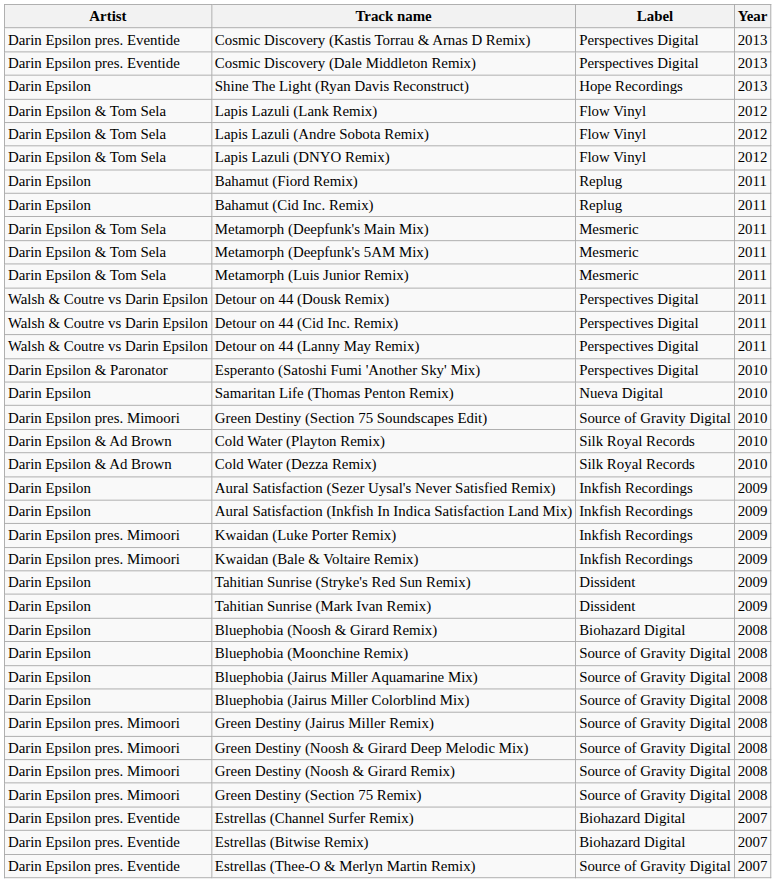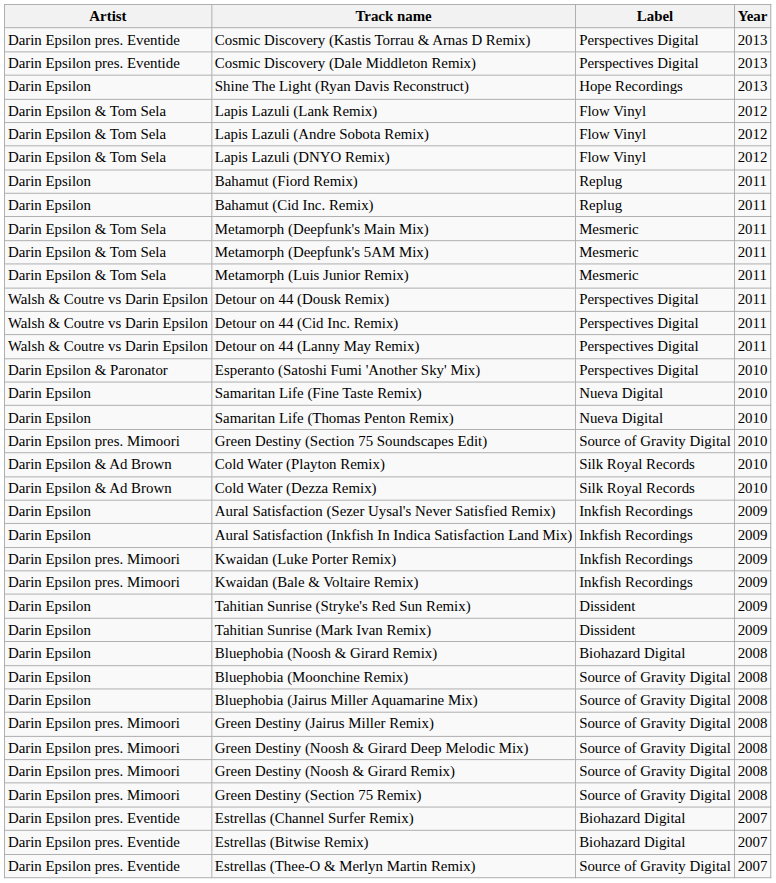 <table class="wikitable">
 <tr>
 <th>Artist</th>
 <th>Track name</th>
 <th>Label</th>
 <th>Year</th>
 </tr>
 <tr>
 <td>Darin Epsilon pres. Eventide</td>
 <td>Cosmic Discovery (Kastis Torrau & Arnas D Remix)</td>
 <td>Perspectives Digital</td>
 <td>2013</td>
 </tr>
 <tr>
 <td>Darin Epsilon pres. Eventide</td>
 <td>Cosmic Discovery (Dale Middleton Remix)</td>
 <td>Perspectives Digital</td>
 <td>2013</td>
 </tr>
 <tr>
 <td>Darin Epsilon</td>
 <td>Shine The Light (Ryan Davis Reconstruct)</td>
 <td>Hope Recordings</td>
 <td>2013</td>
 </tr>
 <tr>
 <td>Darin Epsilon & Tom Sela</td>
 <td>Lapis Lazuli (Lank Remix)</td>
 <td>Flow Vinyl</td>
 <td>2012</td>
 </tr>
 <tr>
 <td>Darin Epsilon & Tom Sela</td>
 <td>Lapis Lazuli (Andre Sobota Remix)</td>
 <td>Flow Vinyl</td>
 <td>2012</td>
 </tr>
 <tr>
 <td>Darin Epsilon & Tom Sela</td>
 <td>Lapis Lazuli (DNYO Remix)</td>
 <td>Flow Vinyl</td>
 <td>2012</td>
 </tr>
 <tr>
 <td>Darin Epsilon</td>
 <td>Bahamut (Fiord Remix)</td>
 <td>Replug</td>
 <td>2011</td>
 </tr>
 <tr>
 <td>Darin Epsilon</td>
 <td>Bahamut (Cid Inc. Remix)</td>
 <td>Replug</td>
 <td>2011</td>
 </tr>
 <tr>
 <td>Darin Epsilon & Tom Sela</td>
 <td>Metamorph (Deepfunk's Main Mix)</td>
 <td>Mesmeric</td>
 <td>2011</td>
 </tr>
 <tr>
 <td>Darin Epsilon & Tom Sela</td>
 <td>Metamorph (Deepfunk's 5AM Mix)</td>
 <td>Mesmeric</td>
 <td>2011</td>
 </tr>
 <tr>
 <td>Darin Epsilon & Tom Sela</td>
 <td>Metamorph (Luis Junior Remix)</td>
 <td>Mesmeric</td>
 <td>2011</td>
 </tr>
 <tr>
 <td>Walsh & Coutre vs Darin Epsilon</td>
 <td>Detour on 44 (Dousk Remix)</td>
 <td>Perspectives Digital</td>
 <td>2011</td>
 </tr>
 <tr>
 <td>Walsh & Coutre vs Darin Epsilon</td>
 <td>Detour on 44 (Cid Inc. Remix)</td>
 <td>Perspectives Digital</td>
 <td>2011</td>
 </tr>
 <tr>
 <td>Walsh & Coutre vs Darin Epsilon</td>
 <td>Detour on 44 (Lanny May Remix)</td>
 <td>Perspectives Digital</td>
 <td>2011</td>
 </tr>
 <tr>
 <td>Darin Epsilon & Paronator</td>
 <td>Esperanto (Satoshi Fumi 'Another Sky' Mix)</td>
 <td>Perspectives Digital</td>
 <td>2010</td>
 </tr>
 <tr>
 <td>Darin Epsilon</td>
+<td>Samaritan Life (Fine Taste Remix)</td>
+<td>Nueva Digital</td>
+<td>2010</td>
+</tr>
+<tr>
+<td>Darin Epsilon</td>
 <td>Samaritan Life (Thomas Penton Remix)</td>
 <td>Nueva Digital</td>
 <td>2010</td>
 </tr>
 <tr>
 <td>Darin Epsilon pres. Mimoori</td>
 <td>Green Destiny (Section 75 Soundscapes Edit)</td>
 <td>Source of Gravity Digital</td>
 <td>2010</td>
 </tr>
 <tr>
 <td>Darin Epsilon & Ad Brown</td>
 <td>Cold Water (Playton Remix)</td>
 <td>Silk Royal Records</td>
 <td>2010</td>
 </tr>
 <tr>
 <td>Darin Epsilon & Ad Brown</td>
 <td>Cold Water (Dezza Remix)</td>
 <td>Silk Royal Records</td>
 <td>2010</td>
 </tr>
 <tr>
 <td>Darin Epsilon</td>
 <td>Aural Satisfaction (Sezer Uysal's Never Satisfied Remix)</td>
 <td>Inkfish Recordings</td>
 <td>2009</td>
 </tr>
 <tr>
 <td>Darin Epsilon</td>
 <td>Aural Satisfaction (Inkfish In Indica Satisfaction Land Mix)</td>
 <td>Inkfish Recordings</td>
 <td>2009</td>
 </tr>
 <tr>
 <td>Darin Epsilon pres. Mimoori</td>
 <td>Kwaidan (Luke Porter Remix)</td>
 <td>Inkfish Recordings</td>
 <td>2009</td>
 </tr>
 <tr>
 <td>Darin Epsilon pres. Mimoori</td>
 <td>Kwaidan (Bale & Voltaire Remix)</td>
 <td>Inkfish Recordings</td>
 <td>2009</td>
 </tr>
 <tr>
 <td>Darin Epsilon</td>
 <td>Tahitian Sunrise (Stryke's Red Sun Remix)</td>
 <td>Dissident</td>
 <td>2009</td>
 </tr>
 <tr>
 <td>Darin Epsilon</td>
 <td>Tahitian Sunrise (Mark Ivan Remix)</td>
 <td>Dissident</td>
 <td>2009</td>
 </tr>
 <tr>
 <td>Darin Epsilon</td>
 <td>Bluephobia (Noosh & Girard Remix)</td>
 <td>Biohazard Digital</td>
 <td>2008</td>
 </tr>
 <tr>
 <td>Darin Epsilon</td>
 <td>Bluephobia (Moonchine Remix)</td>
 <td>Source of Gravity Digital</td>
 <td>2008</td>
 </tr>
 <tr>
 <td>Darin Epsilon</td>
 <td>Bluephobia (Jairus Miller Aquamarine Mix)</td>
 <td>Source of Gravity Digital</td>
 <td>2008</td>
 </tr>
 <tr>
-<td>Darin Epsilon</td>
-<td>Bluephobia (Jairus Miller Colorblind Mix)</td>
-<td>Source of Gravity Digital</td>
-<td>2008</td>
-</tr>
-<tr>
 <td>Darin Epsilon pres. Mimoori</td>
 <td>Green Destiny (Jairus Miller Remix)</td>
 <td>Source of Gravity Digital</td>
 <td>2008</td>
 </tr>
 <tr>
 <td>Darin Epsilon pres. Mimoori</td>
 <td>Green Destiny (Noosh & Girard Deep Melodic Mix)</td>
 <td>Source of Gravity Digital</td>
 <td>2008</td>
 </tr>
 <tr>
 <td>Darin Epsilon pres. Mimoori</td>
 <td>Green Destiny (Noosh & Girard Remix)</td>
 <td>Source of Gravity Digital</td>
 <td>2008</td>
 </tr>
 <tr>
 <td>Darin Epsilon pres. Mimoori</td>
 <td>Green Destiny (Section 75 Remix)</td>
 <td>Source of Gravity Digital</td>
 <td>2008</td>
 </tr>
 <tr>
 <td>Darin Epsilon pres. Eventide</td>
 <td>Estrellas (Channel Surfer Remix)</td>
 <td>Biohazard Digital</td>
 <td>2007</td>
 </tr>
 <tr>
 <td>Darin Epsilon pres. Eventide</td>
 <td>Estrellas (Bitwise Remix)</td>
 <td>Biohazard Digital</td>
 <td>2007</td>
 </tr>
 <tr>
 <td>Darin Epsilon pres. Eventide</td>
 <td>Estrellas (Thee-O & Merlyn Martin Remix)</td>
 <td>Source of Gravity Digital</td>
 <td>2007</td>
 </tr>
 </table>
